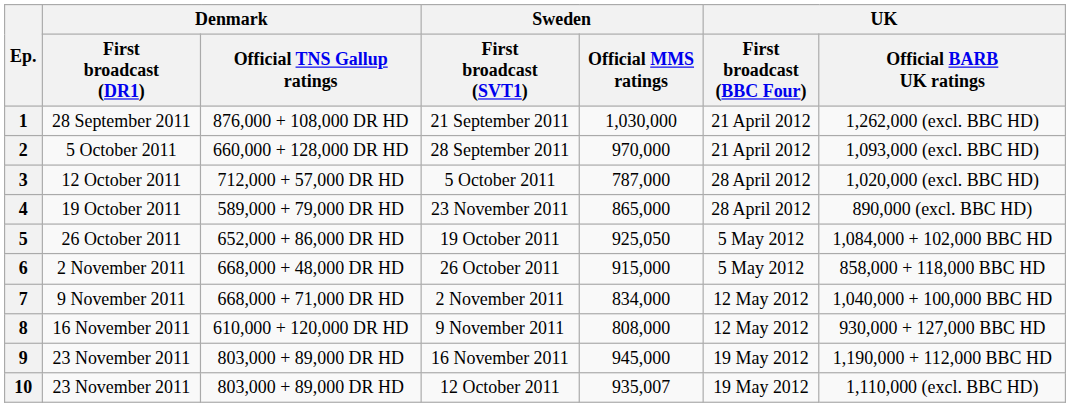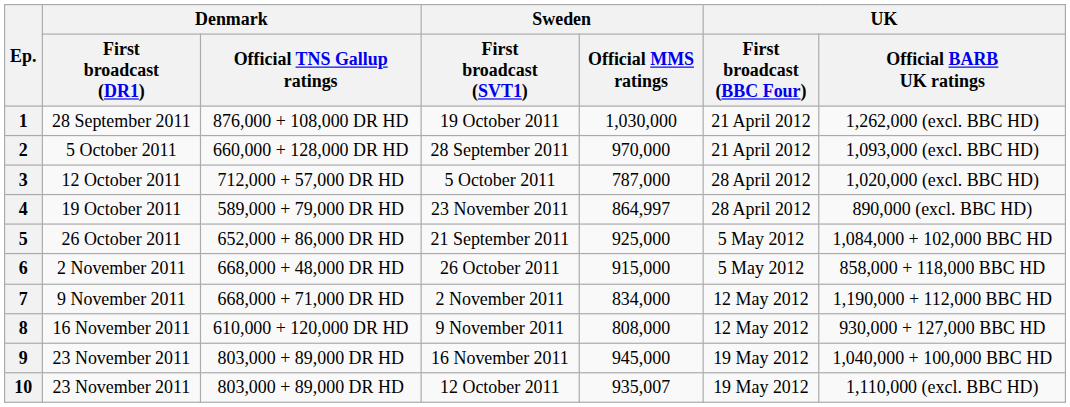 <table class="wikitable" style="text-align:center; font-size:95%; width:900px;">
 <tr>
 <th rowspan=2>Ep.</th>
 <th colspan=2>Denmark</th>
 <th colspan=2>Sweden</th>
 <th colspan=3>UK</th>
 </tr>
 <tr>
 <th>First<br>broadcast<br>(<a href='#'>DR1</a>)</th>
 <th>Official <a href='#'>TNS Gallup</a><br>ratings</th>
 <th>First<br>broadcast<br>(<a href='#'>SVT1</a>)</th>
 <th>Official <a href='#'>MMS</a><br> ratings</th>
 <th>First<br>broadcast<br>(<a href='#'>BBC Four</a>)</th>
 <th>Official <a href='#'>BARB</a><br> UK ratings</th>
 </tr>
 <tr>
 <th>1</th>
 <td>28 September 2011</td>
 <td>876,000 + 108,000 DR HD</td>
-<td>21 September 2011</td>
+<td>19 October 2011</td>
 <td>1,030,000</td>
 <td>21 April 2012</td>
 <td>1,262,000 (excl. BBC HD)</td>
 </tr>
 <tr>
 <th>2</th>
 <td>5 October 2011</td>
 <td>660,000 + 128,000 DR HD</td>
 <td>28 September 2011</td>
 <td>970,000</td>
 <td>21 April 2012</td>
 <td>1,093,000 (excl. BBC HD)</td>
 </tr>
 <tr>
 <th>3</th>
 <td>12 October 2011</td>
 <td>712,000 + 57,000 DR HD</td>
 <td>5 October 2011</td>
 <td>787,000</td>
 <td>28 April 2012</td>
 <td>1,020,000 (excl. BBC HD)</td>
 </tr>
 <tr>
 <th>4</th>
 <td>19 October 2011</td>
 <td>589,000 + 79,000 DR HD</td>
 <td>23 November 2011</td>
-<td>865,000</td>
+<td>864,997</td>
 <td>28 April 2012</td>
 <td>890,000 (excl. BBC HD)</td>
 </tr>
 <tr>
 <th>5</th>
 <td>26 October 2011</td>
 <td>652,000 + 86,000 DR HD</td>
-<td>19 October 2011</td>
-<td>925,050</td>
+<td>21 September 2011</td>
+<td>925,000</td>
 <td>5 May 2012</td>
 <td>1,084,000 + 102,000 BBC HD</td>
 </tr>
 <tr>
 <th>6</th>
 <td>2 November 2011</td>
 <td>668,000 + 48,000 DR HD</td>
 <td>26 October 2011</td>
 <td>915,000</td>
 <td>5 May 2012</td>
 <td>858,000 + 118,000 BBC HD</td>
 </tr>
 <tr>
 <th>7</th>
 <td>9 November 2011</td>
 <td>668,000 + 71,000 DR HD</td>
 <td>2 November 2011</td>
 <td>834,000</td>
 <td>12 May 2012</td>
-<td>1,040,000 + 100,000 BBC HD</td>
+<td>1,190,000 + 112,000 BBC HD</td>
 </tr>
 <tr>
 <th>8</th>
 <td>16 November 2011</td>
 <td>610,000 + 120,000 DR HD</td>
 <td>9 November 2011</td>
 <td>808,000</td>
 <td>12 May 2012</td>
 <td>930,000 + 127,000 BBC HD</td>
 </tr>
 <tr>
 <th>9</th>
 <td>23 November 2011</td>
 <td>803,000 + 89,000 DR HD</td>
 <td>16 November 2011</td>
 <td>945,000</td>
 <td>19 May 2012</td>
-<td>1,190,000 + 112,000 BBC HD</td>
+<td>1,040,000 + 100,000 BBC HD</td>
 </tr>
 <tr>
 <th>10</th>
 <td>23 November 2011</td>
 <td>803,000 + 89,000 DR HD</td>
 <td>12 October 2011</td>
 <td>935,007</td>
 <td>19 May 2012</td>
 <td>1,110,000 (excl. BBC HD)</td>
 </tr>
 </table>
